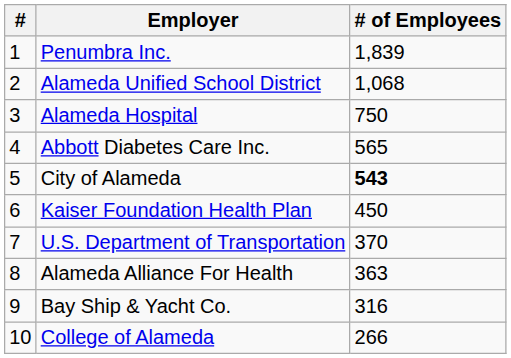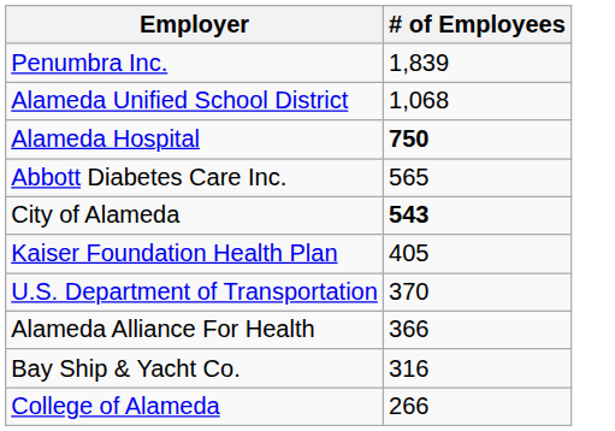 <table class="wikitable">
 <tr>
-<th>#</th>
 <th>Employer</th>
 <th># of Employees</th>
 </tr>
 <tr>
-<td>1</td>
 <td><a href='#'>Penumbra Inc.</a></td>
 <td>1,839</td>
 </tr>
 <tr>
-<td>2</td>
 <td><a href='#'>Alameda Unified School District</a></td>
 <td>1,068</td>
 </tr>
 <tr>
-<td>3</td>
 <td><a href='#'>Alameda Hospital</a></td>
-<td>750</td>
+<td><strong>750</strong></td>
 </tr>
 <tr>
-<td>4</td>
 <td><a href='#'>Abbott</a> Diabetes Care Inc.</td>
 <td>565</td>
 </tr>
 <tr>
-<td>5</td>
 <td>City of Alameda</td>
 <td><strong>543</strong></td>
 </tr>
 <tr>
-<td>6</td>
 <td><a href='#'>Kaiser Foundation Health Plan</a></td>
-<td>450</td>
+<td>405</td>
 </tr>
 <tr>
-<td>7</td>
 <td><a href='#'>U.S. Department of Transportation</a></td>
 <td>370</td>
 </tr>
 <tr>
-<td>8</td>
 <td>Alameda Alliance For Health</td>
-<td>363</td>
+<td>366</td>
 </tr>
 <tr>
-<td>9</td>
 <td>Bay Ship & Yacht Co.</td>
 <td>316</td>
 </tr>
 <tr>
-<td>10</td>
 <td><a href='#'>College of Alameda</a></td>
 <td>266</td>
 </tr>
 </table>
